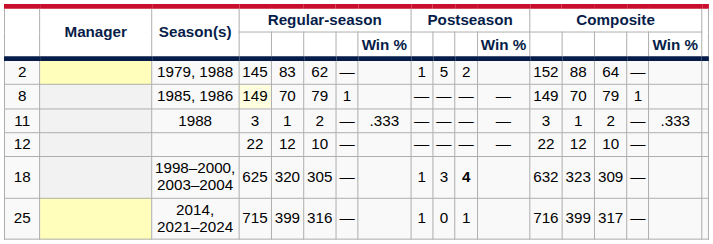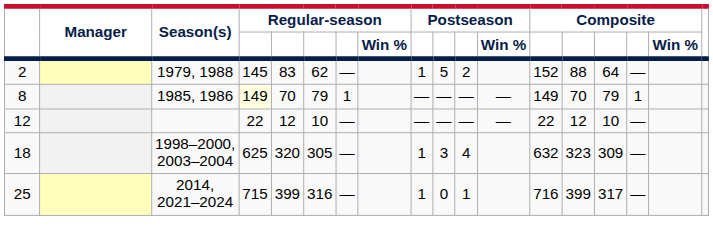 <table class="wikitable sortable plainrowheaders" style="text-align:center;">
 <tr>
 <th rowspan="2" col width="30px" scope="col" style="background-color:#ffffff; border-top:#c8102e 5px solid; border-bottom:#071d49 5px solid; color:#071d49"></th>
 <th rowspan="2" col width="110px" scope="col" style="background-color:#ffffff; border-top:#c8102e 5px solid; border-bottom:#071d49 5px solid; color:#071d49">Manager</th>
 <th rowspan="2" scope="col" style="background-color:#ffffff; border-top:#c8102e 5px solid; border-bottom:#071d49 5px solid; color:#071d49">Season(s)</th>
 <th colspan="5" scope="col" style="background-color:#ffffff; border-top:#c8102e 5px solid; color:#071d49">Regular-season</th>
 <th colspan="4" scope="col" style="background-color:#ffffff; border-top:#c8102e 5px solid; color:#071d49">Postseason</th>
 <th colspan="5" scope="col" style="background-color:#ffffff; border-top:#c8102e 5px solid; color:#071d49">Composite</th>
 <th class="unsortable" rowspan="2" scope="col" style="background-color:#ffffff; border-top:#c8102e 5px solid; border-bottom:#071d49 5px solid; color:#071d49"></th>
 </tr>
 <tr>
 <th scope="col" style="background-color:#ffffff; border-bottom:#071d49 5px solid; color:#071d49"></th>
 <th scope="col" style="background-color:#ffffff; border-bottom:#071d49 5px solid; color:#071d49"></th>
 <th scope="col" style="background-color:#ffffff; border-bottom:#071d49 5px solid; color:#071d49"></th>
 <th scope="col" style="background-color:#ffffff; border-bottom:#071d49 5px solid; color:#071d49"></th>
 <th scope="col" style="background-color:#ffffff; border-bottom:#071d49 5px solid; color:#071d49">Win %</th>
 <th scope="col" style="background-color:#ffffff; border-bottom:#071d49 5px solid; color:#071d49"></th>
 <th scope="col" style="background-color:#ffffff; border-bottom:#071d49 5px solid; color:#071d49"></th>
 <th scope="col" style="background-color:#ffffff; border-bottom:#071d49 5px solid; color:#071d49"></th>
 <th scope="col" style="background-color:#ffffff; border-bottom:#071d49 5px solid; color:#071d49">Win %</th>
 <th scope="col" style="background-color:#ffffff; border-bottom:#071d49 5px solid; color:#071d49"></th>
 <th scope="col" style="background-color:#ffffff; border-bottom:#071d49 5px solid; color:#071d49"></th>
 <th scope="col" style="background-color:#ffffff; border-bottom:#071d49 5px solid; color:#071d49"></th>
 <th scope="col" style="background-color:#ffffff; border-bottom:#071d49 5px solid; color:#071d49"></th>
 <th scope="col" style="background-color:#ffffff; border-bottom:#071d49 5px solid; color:#071d49">Win %</th>
 </tr>
 <tr>
 <td>2</td>
 <th scope="row" style="text-align:center; background:#FFFFBB"></th>
 <td>1979, 1988</td>
 <td>145</td>
 <td>83</td>
 <td>62</td>
 <td>—</td>
 <td></td>
 <td>1</td>
 <td>5</td>
 <td>2</td>
 <td></td>
 <td>152</td>
 <td>88</td>
 <td>64</td>
 <td>—</td>
 <td></td>
 <td></td>
 </tr>
 <tr>
 <td>8</td>
 <th scope="row" style="text-align:center"></th>
 <td>1985, 1986</td>
 <td style="background: lightyellow;">149</td>
 <td>70</td>
 <td>79</td>
 <td>1</td>
 <td></td>
 <td>—</td>
 <td>—</td>
 <td>—</td>
 <td>—</td>
 <td>149</td>
 <td>70</td>
 <td>79</td>
 <td>1</td>
 <td></td>
 <td></td>
 </tr>
 <tr>
-<td>11</td>
-<th scope="row" style="text-align:center"></th>
-<td>1988</td>
-<td>3</td>
-<td>1</td>
-<td>2</td>
-<td>—</td>
-<td>.333</td>
-<td>—</td>
-<td>—</td>
-<td>—</td>
-<td>—</td>
-<td>3</td>
-<td>1</td>
-<td>2</td>
-<td>—</td>
-<td>.333</td>
-<td></td>
-</tr>
-<tr>
 <td>12</td>
 <th scope="row" style="text-align:center"></th>
 <td></td>
 <td>22</td>
 <td>12</td>
 <td>10</td>
 <td>—</td>
 <td></td>
 <td>—</td>
 <td>—</td>
 <td>—</td>
 <td>—</td>
 <td>22</td>
 <td>12</td>
 <td>10</td>
 <td>—</td>
 <td></td>
 <td></td>
 </tr>
 <tr>
 <td>18</td>
 <th scope="row" style="text-align:center"></th>
 <td>1998–2000,<br>2003–2004</td>
 <td>625</td>
 <td>320</td>
 <td>305</td>
 <td>—</td>
 <td></td>
 <td>1</td>
 <td>3</td>
-<td><strong>4</strong></td>
+<td>4</td>
 <td></td>
 <td>632</td>
 <td>323</td>
 <td>309</td>
 <td>—</td>
 <td></td>
 <td></td>
 </tr>
 <tr>
 <td>25</td>
 <th scope="row" style="text-align:center; background:#FFFFBB"></th>
 <td>2014,<br>2021–2024</td>
 <td>715</td>
 <td>399</td>
 <td>316</td>
 <td>—</td>
 <td></td>
 <td>1</td>
 <td>0</td>
 <td>1</td>
 <td></td>
 <td>716</td>
 <td>399</td>
 <td>317</td>
 <td>—</td>
 <td></td>
 <td></td>
 </tr>
 </table>
